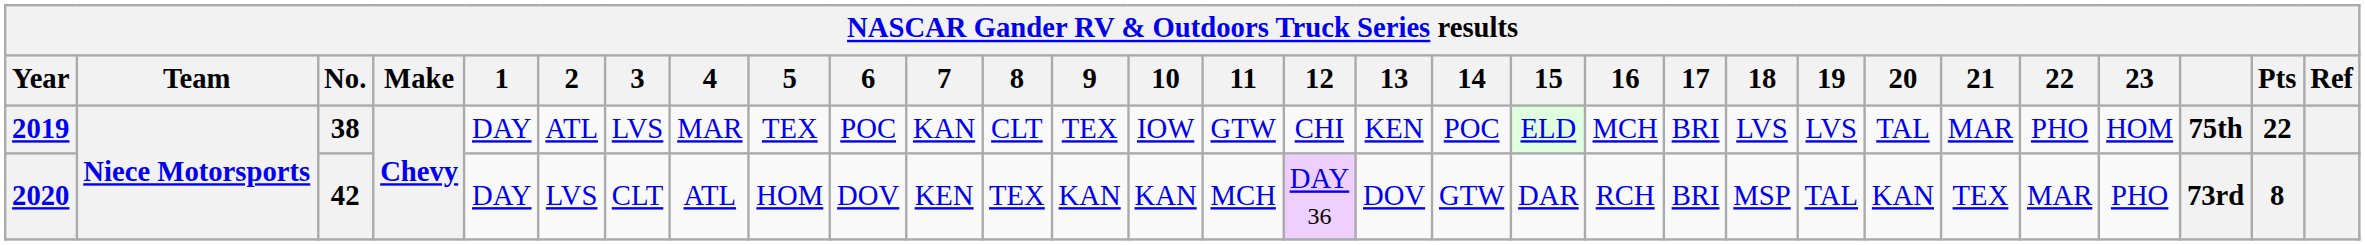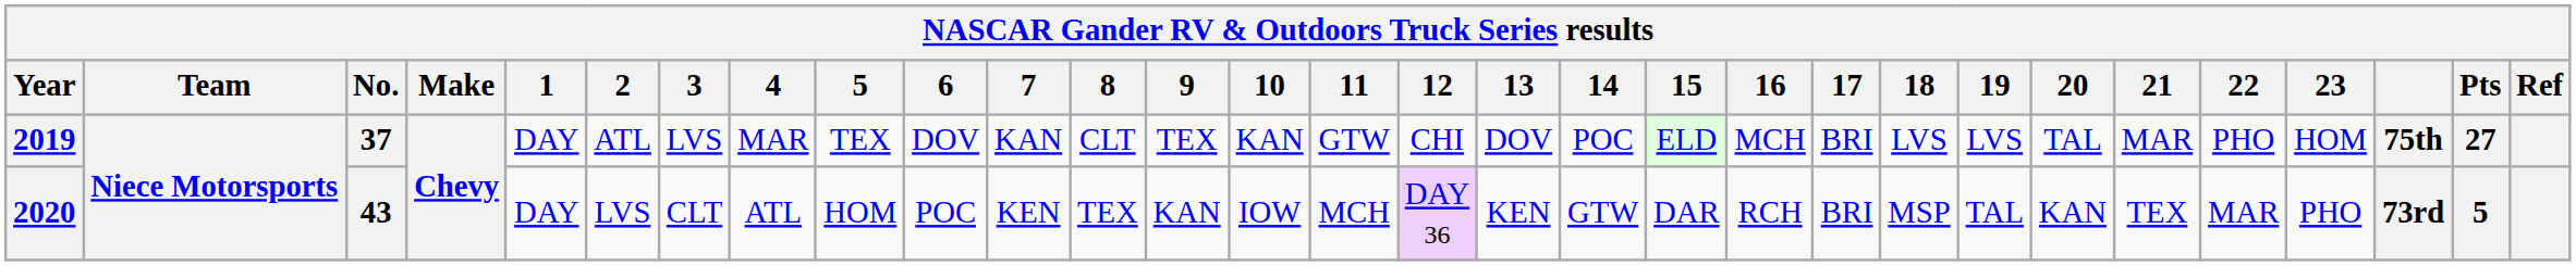 <table class="wikitable" style="text-align:center; font-size:75%">
 <tr>
 <th colspan=45><a href='#'>NASCAR Gander RV & Outdoors Truck Series</a> results</th>
 </tr>
 <tr>
 <th>Year</th>
 <th>Team</th>
 <th>No.</th>
 <th>Make</th>
 <th>1</th>
 <th>2</th>
 <th>3</th>
 <th>4</th>
 <th>5</th>
 <th>6</th>
 <th>7</th>
 <th>8</th>
 <th>9</th>
 <th>10</th>
 <th>11</th>
 <th>12</th>
 <th>13</th>
 <th>14</th>
 <th>15</th>
 <th>16</th>
 <th>17</th>
 <th>18</th>
 <th>19</th>
 <th>20</th>
 <th>21</th>
 <th>22</th>
 <th>23</th>
 <th></th>
 <th>Pts</th>
 <th>Ref</th>
 </tr>
 <tr>
 <th><a href='#'>2019</a></th>
 <th rowspan=2><a href='#'>Niece Motorsports</a></th>
-<th>38</th>
+<th>37</th>
 <th rowspan=2><a href='#'>Chevy</a></th>
 <td><a href='#'>DAY</a></td>
 <td><a href='#'>ATL</a></td>
 <td><a href='#'>LVS</a></td>
 <td><a href='#'>MAR</a></td>
 <td><a href='#'>TEX</a></td>
-<td><a href='#'>POC</a></td>
+<td><a href='#'>DOV</a></td>
 <td><a href='#'>KAN</a></td>
 <td><a href='#'>CLT</a></td>
 <td><a href='#'>TEX</a></td>
-<td><a href='#'>IOW</a></td>
+<td><a href='#'>KAN</a></td>
 <td><a href='#'>GTW</a></td>
 <td><a href='#'>CHI</a></td>
-<td><a href='#'>KEN</a></td>
+<td><a href='#'>DOV</a></td>
 <td><a href='#'>POC</a></td>
 <td style="background-color:#DFFFDF"><a href='#'>ELD</a><br></td>
 <td><a href='#'>MCH</a></td>
 <td><a href='#'>BRI</a></td>
 <td><a href='#'>LVS</a></td>
 <td><a href='#'>LVS</a></td>
 <td><a href='#'>TAL</a></td>
 <td><a href='#'>MAR</a></td>
 <td><a href='#'>PHO</a></td>
 <td><a href='#'>HOM</a></td>
 <th>75th</th>
-<th>22</th>
+<th>27</th>
 <th></th>
 </tr>
 <tr>
 <th><a href='#'>2020</a></th>
-<th>42</th>
+<th>43</th>
 <td><a href='#'>DAY</a></td>
 <td><a href='#'>LVS</a></td>
 <td><a href='#'>CLT</a></td>
 <td><a href='#'>ATL</a></td>
 <td><a href='#'>HOM</a></td>
-<td><a href='#'>DOV</a></td>
+<td><a href='#'>POC</a></td>
 <td><a href='#'>KEN</a></td>
 <td><a href='#'>TEX</a></td>
 <td><a href='#'>KAN</a></td>
-<td><a href='#'>KAN</a></td>
+<td><a href='#'>IOW</a></td>
 <td><a href='#'>MCH</a></td>
 <td style="background:#EFCFFF;"><a href='#'>DAY</a><br><small>36</small></td>
-<td><a href='#'>DOV</a></td>
+<td><a href='#'>KEN</a></td>
 <td><a href='#'>GTW</a></td>
 <td><a href='#'>DAR</a></td>
 <td><a href='#'>RCH</a></td>
 <td><a href='#'>BRI</a></td>
 <td><a href='#'>MSP</a></td>
 <td><a href='#'>TAL</a></td>
 <td><a href='#'>KAN</a></td>
 <td><a href='#'>TEX</a></td>
 <td><a href='#'>MAR</a></td>
 <td><a href='#'>PHO</a></td>
 <th>73rd</th>
-<th>8</th>
+<th>5</th>
 <th></th>
 </tr>
 </table>
